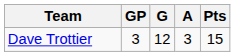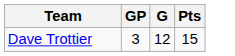 <table class="wikitable">
 <tr>
 <th width="120">Team</th>
 <th width="20">GP</th>
 <th width="20">G</th>
-<th width="20">A</th>
 <th width="20">Pts</th>
 </tr>
 <tr align=center>
 <td align=left> <a href='#'>Dave Trottier</a></td>
 <td>3</td>
 <td>12</td>
-<td>3</td>
 <td>15</td>
 </tr>
 </table>
